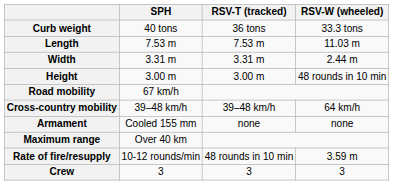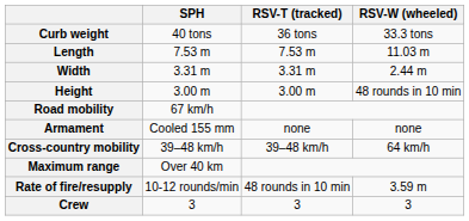 <table class="wikitable" style=text-align:center>
 <tr ---->
 <th></th>
 <th>SPH</th>
 <th>RSV-T (tracked)</th>
 <th>RSV-W (wheeled)</th>
 </tr>
 <tr ---->
 <th>Curb weight</th>
 <td>40 tons</td>
 <td>36 tons</td>
 <td>33.3 tons</td>
 </tr>
 <tr ---->
 <th>Length</th>
 <td>7.53 m</td>
 <td>7.53 m</td>
 <td>11.03 m</td>
 </tr>
 <tr ---->
 <th>Width</th>
 <td>3.31 m</td>
 <td>3.31 m</td>
 <td>2.44 m</td>
 </tr>
 <tr ---->
 <th>Height</th>
 <td>3.00 m</td>
 <td>3.00 m</td>
 <td>48 rounds in 10 min</td>
 </tr>
 <tr ---->
 <th>Road mobility</th>
 <td>67 km/h</td>
 </tr>
 <tr ---->
+<th>Armament</th>
+<td>Cooled 155 mm</td>
+<td>none</td>
+<td>none</td>
+</tr>
+<tr ---->
 <th>Cross-country mobility</th>
 <td>39–48 km/h</td>
 <td>39–48 km/h</td>
 <td>64 km/h</td>
-</tr>
-<tr ---->
-<th>Armament</th>
-<td>Cooled 155 mm</td>
-<td>none</td>
-<td>none</td>
 </tr>
 <tr ---->
 <th>Maximum range</th>
 <td>Over 40 km</td>
 </tr>
 <tr ---->
 <th>Rate of fire/resupply</th>
 <td>10-12 rounds/min</td>
 <td>48 rounds in 10 min</td>
 <td>3.59 m</td>
 </tr>
 <tr ---->
 <th>Crew</th>
 <td>3</td>
 <td>3</td>
 <td>3</td>
 </tr>
 </table>
